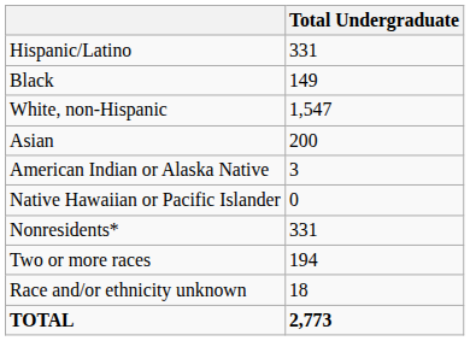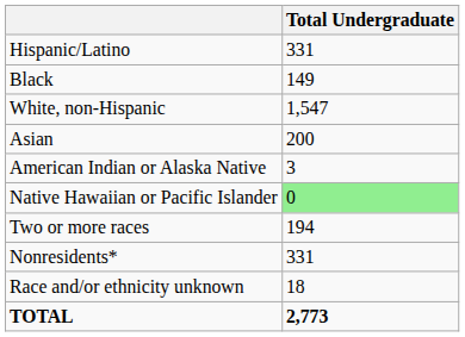 <table class="wikitable">
 <tr>
 <th></th>
 <th>Total Undergraduate</th>
 </tr>
 <tr>
 <td>Hispanic/Latino</td>
 <td>331</td>
 </tr>
 <tr>
 <td>Black</td>
 <td>149</td>
 </tr>
 <tr>
 <td>White, non-Hispanic</td>
 <td>1,547</td>
 </tr>
 <tr>
 <td>Asian</td>
 <td>200</td>
 </tr>
 <tr>
 <td>American Indian or Alaska Native</td>
 <td>3</td>
 </tr>
 <tr>
 <td>Native Hawaiian or Pacific Islander</td>
-<td>0</td>
+<td style="background: lightgreen;">0</td>
+</tr>
+<tr>
+<td>Two or more races</td>
+<td>194</td>
 </tr>
 <tr>
 <td>Nonresidents*</td>
 <td>331</td>
-</tr>
-<tr>
-<td>Two or more races</td>
-<td>194</td>
 </tr>
 <tr>
 <td>Race and/or ethnicity unknown</td>
 <td>18</td>
 </tr>
 <tr>
 <td><strong>TOTAL</strong></td>
 <td><strong>2,773</strong></td>
 </tr>
 </table>
